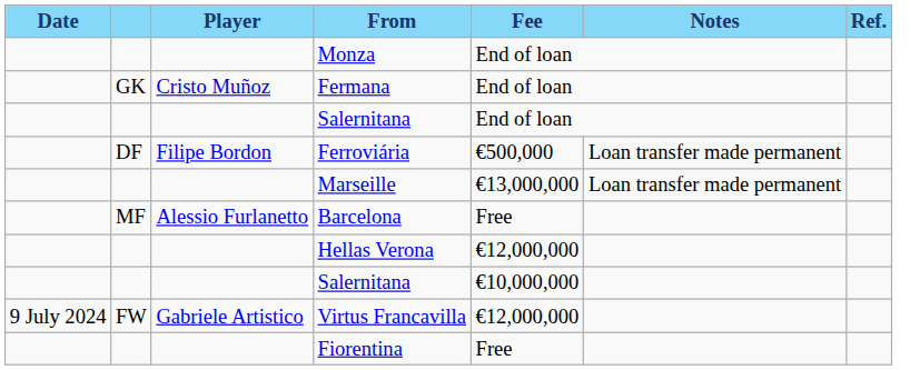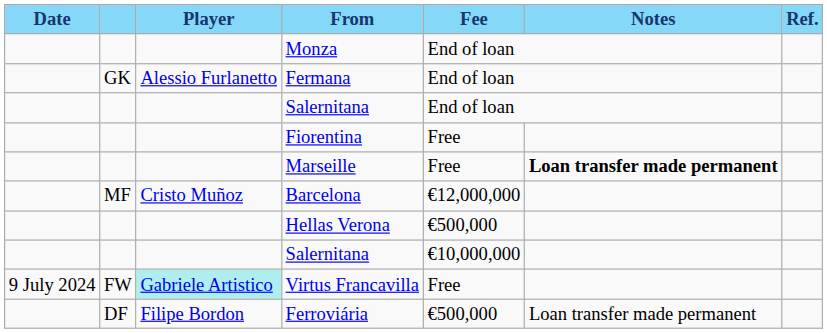 <table class="wikitable plainrowheaders">
 <tr>
 <th style="background:#85D8F8; color:#15366F; text-align:center;">Date</th>
 <th style="background:#85D8F8; color:#15366F; text-align:center;"></th>
 <th style="background:#85D8F8; color:#15366F; text-align:center;">Player</th>
 <th style="background:#85D8F8; color:#15366F; text-align:center;">From</th>
 <th style="background:#85D8F8; color:#15366F; text-align:center;">Fee</th>
 <th style="background:#85D8F8; color:#15366F; text-align:center;">Notes</th>
 <th style="background:#85D8F8; color:#15366F; text-align:center;">Ref.</th>
 </tr>
 <tr>
 <td></td>
 <td align="center"></td>
 <td></td>
 <td> <a href='#'>Monza</a></td>
 <td colspan="2">End of loan</td>
 <td></td>
 </tr>
 <tr>
 <td></td>
 <td>GK</td>
-<td> <a href='#'>Cristo Muñoz</a></td>
+<td> <a href='#'>Alessio Furlanetto</a></td>
 <td> <a href='#'>Fermana</a></td>
 <td colspan="2">End of loan</td>
 <td></td>
 </tr>
 <tr>
 <td></td>
 <td align="center"></td>
 <td></td>
 <td> <a href='#'>Salernitana</a></td>
 <td colspan="2">End of loan</td>
 <td></td>
 </tr>
 <tr>
 <td></td>
-<td>DF</td>
-<td> <a href='#'>Filipe Bordon</a></td>
-<td> <a href='#'>Ferroviária</a></td>
-<td>€500,000</td>
-<td>Loan transfer made permanent</td>
-<td></td>
-</tr>
-<tr>
-<td></td>
 <td align="center"></td>
 <td></td>
-<td> <a href='#'>Marseille</a></td>
-<td>€13,000,000</td>
-<td>Loan transfer made permanent</td>
-<td></td>
-</tr>
-<tr>
-<td></td>
-<td>MF</td>
-<td> <a href='#'>Alessio Furlanetto</a></td>
-<td> <a href='#'>Barcelona</a></td>
+<td> <a href='#'>Fiorentina</a></td>
 <td>Free</td>
 <td></td>
 <td></td>
 </tr>
 <tr>
 <td></td>
 <td align="center"></td>
 <td></td>
+<td> <a href='#'>Marseille</a></td>
+<td>Free</td>
+<td><strong>Loan transfer made permanent</strong></td>
+<td></td>
+</tr>
+<tr>
+<td></td>
+<td>MF</td>
+<td> <a href='#'>Cristo Muñoz</a></td>
+<td> <a href='#'>Barcelona</a></td>
+<td>€12,000,000</td>
+<td></td>
+<td></td>
+</tr>
+<tr>
+<td></td>
+<td align="center"></td>
+<td></td>
 <td> <a href='#'>Hellas Verona</a></td>
-<td>€12,000,000</td>
+<td>€500,000</td>
 <td></td>
 <td></td>
 </tr>
 <tr>
 <td></td>
 <td align="center"></td>
 <td></td>
 <td> <a href='#'>Salernitana</a></td>
 <td>€10,000,000</td>
 <td></td>
 <td></td>
 </tr>
 <tr>
 <td>9 July 2024</td>
 <td>FW</td>
-<td> <a href='#'>Gabriele Artistico</a></td>
+<td style="background: paleturquoise;"> <a href='#'>Gabriele Artistico</a></td>
 <td> <a href='#'>Virtus Francavilla</a></td>
-<td>€12,000,000</td>
+<td>Free</td>
 <td></td>
 <td></td>
 </tr>
 <tr>
 <td></td>
-<td align="center"></td>
-<td></td>
-<td> <a href='#'>Fiorentina</a></td>
-<td>Free</td>
-<td></td>
+<td>DF</td>
+<td> <a href='#'>Filipe Bordon</a></td>
+<td> <a href='#'>Ferroviária</a></td>
+<td>€500,000</td>
+<td>Loan transfer made permanent</td>
 <td></td>
 </tr>
 </table>
